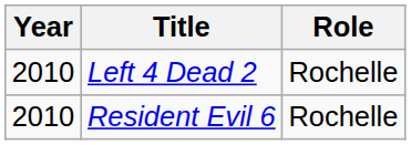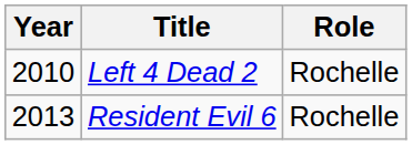 <table class="wikitable">
 <tr>
 <th>Year</th>
 <th>Title</th>
 <th>Role</th>
 </tr>
 <tr>
 <td>2010</td>
 <td><em><a href='#'>Left 4 Dead 2</a></em></td>
 <td>Rochelle</td>
 </tr>
 <tr>
-<td>2010</td>
+<td>2013</td>
 <td><em><a href='#'>Resident Evil 6</a></em></td>
 <td>Rochelle</td>
 </tr>
 </table>
